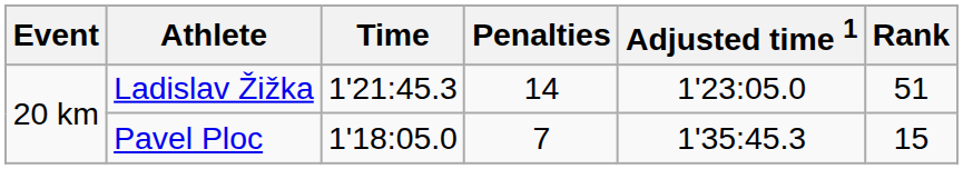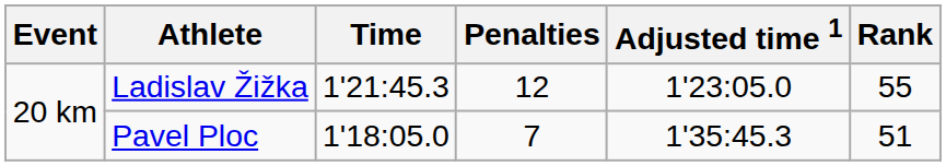 <table class="wikitable" style="font-size:90%">
 <tr>
 <th>Event</th>
 <th>Athlete</th>
 <th>Time</th>
 <th>Penalties</th>
 <th>Adjusted time <sup>1</sup></th>
 <th>Rank</th>
 </tr>
 <tr>
 <td rowspan="2">20 km</td>
 <td><a href='#'>Ladislav Žižka</a></td>
 <td align="center">1'21:45.3</td>
-<td align="center">14</td>
+<td align="center">12</td>
 <td align="center">1'23:05.0</td>
-<td align="center">51</td>
+<td align="center">55</td>
 </tr>
 <tr>
 <td><a href='#'>Pavel Ploc</a></td>
 <td align="center">1'18:05.0</td>
 <td align="center">7</td>
 <td align="center">1'35:45.3</td>
-<td align="center">15</td>
+<td align="center">51</td>
 </tr>
 </table>
